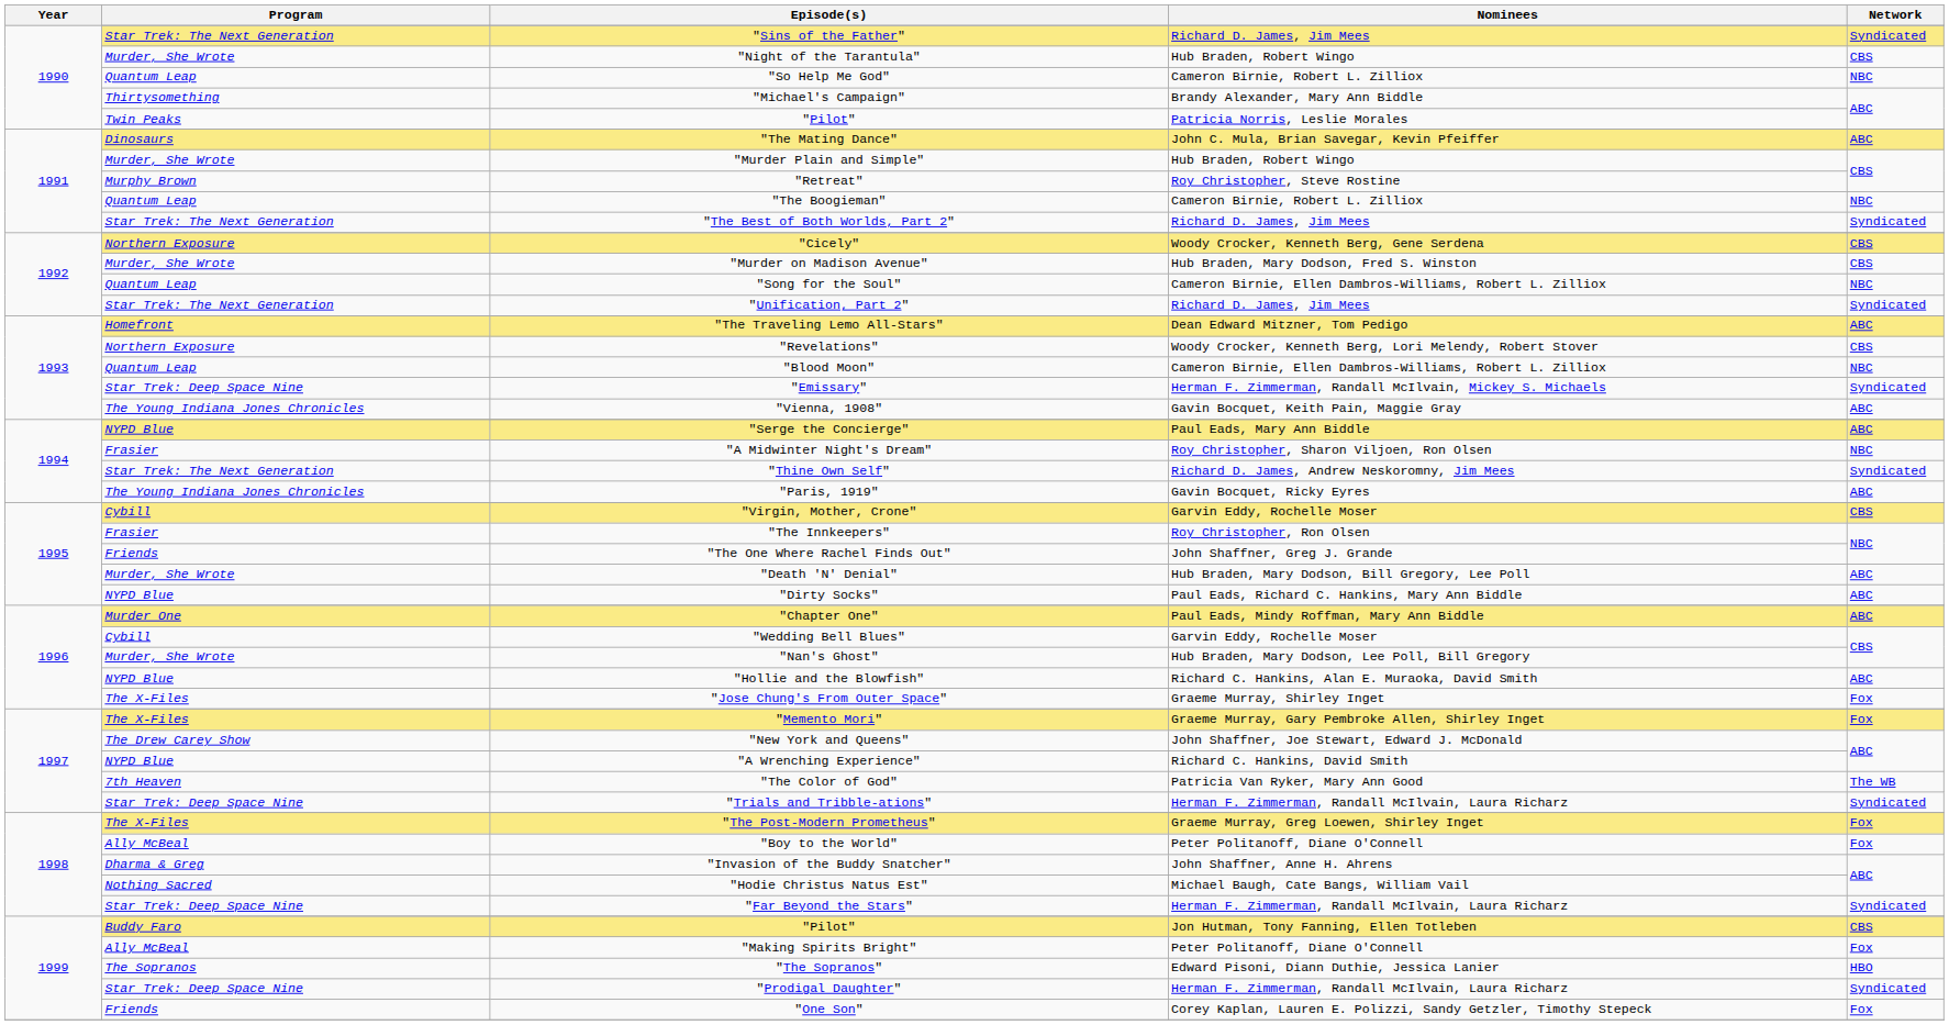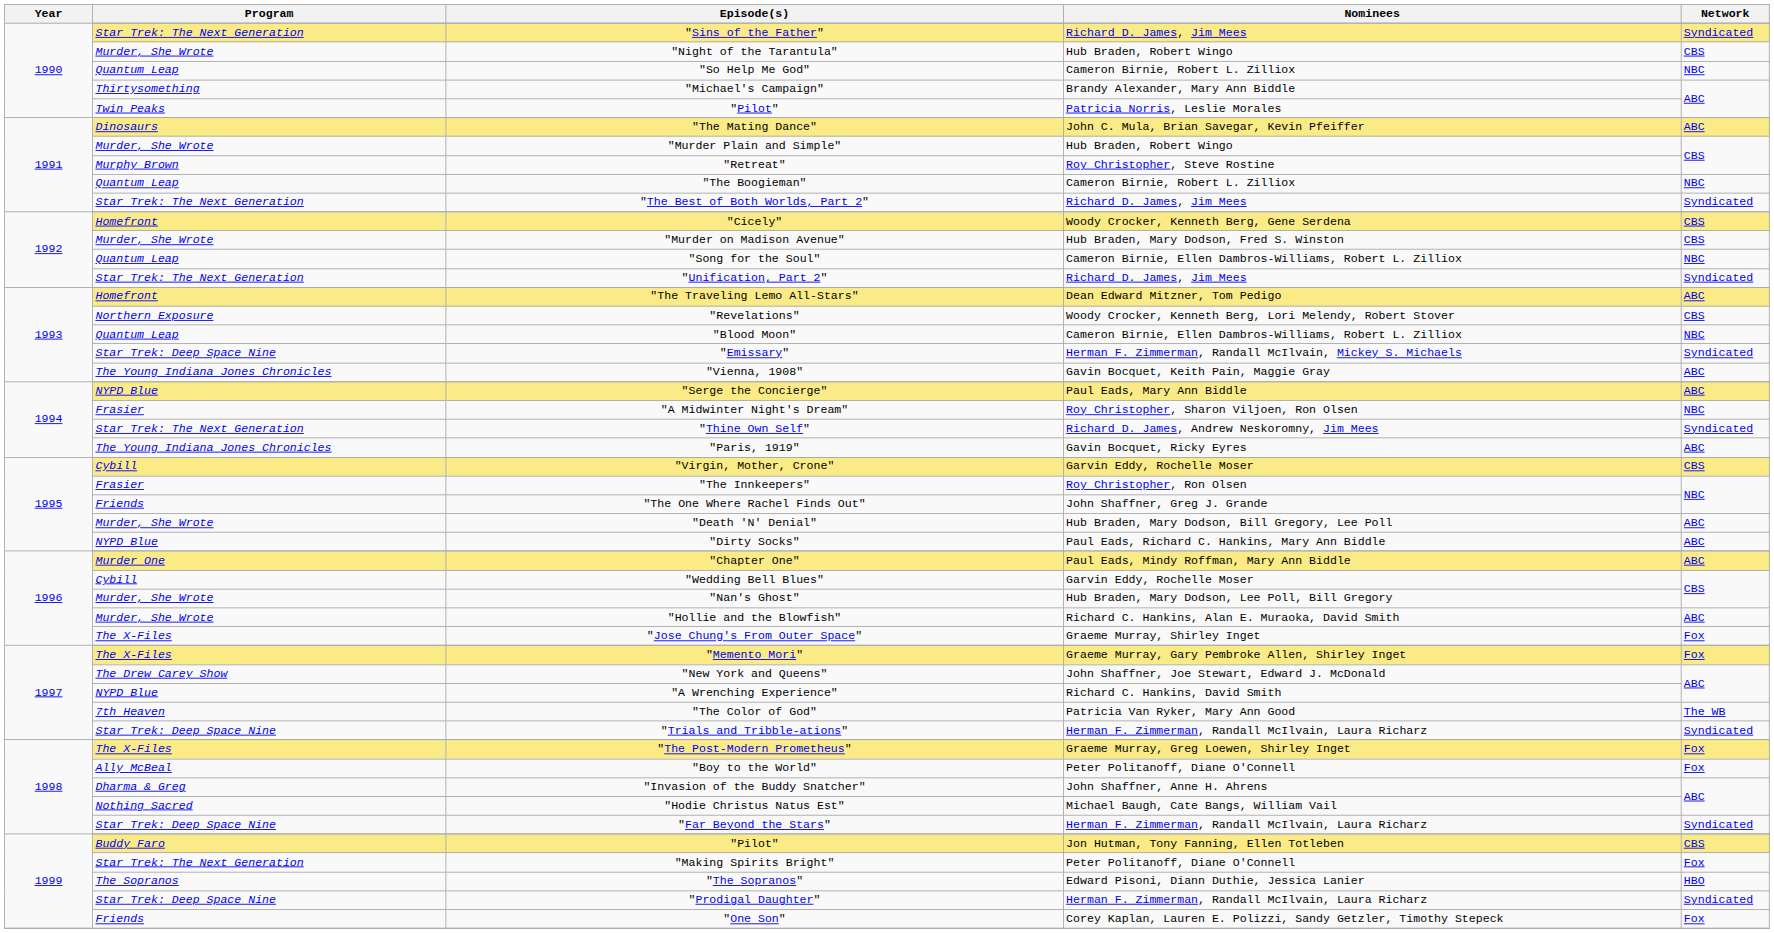 <table class="wikitable" style="width:100%">
 <tr bgcolor="#bebebe">
 <th width="5%">Year</th>
 <th width="20%">Program</th>
 <th width="35%">Episode(s)</th>
 <th width="35%">Nominees</th>
 <th width="5%">Network</th>
 </tr>
 <tr>
 <td rowspan=6 style="text-align:center"><a href='#'>1990</a><br></td>
 </tr>
 <tr style="background:#FAEB86">
 <td><em><a href='#'>Star Trek: The Next Generation</a></em></td>
 <td align=center>"<a href='#'>Sins of the Father</a>"</td>
 <td><a href='#'>Richard D. James</a>, <a href='#'>Jim Mees</a></td>
 <td><a href='#'>Syndicated</a></td>
 </tr>
 <tr>
 <td><em><a href='#'>Murder, She Wrote</a></em></td>
 <td align=center>"Night of the Tarantula"</td>
 <td>Hub Braden, Robert Wingo</td>
 <td><a href='#'>CBS</a></td>
 </tr>
 <tr>
 <td><em><a href='#'>Quantum Leap</a></em></td>
 <td align=center>"So Help Me God"</td>
 <td>Cameron Birnie, Robert L. Zilliox</td>
 <td><a href='#'>NBC</a></td>
 </tr>
 <tr>
 <td><em><a href='#'>Thirtysomething</a></em></td>
 <td align=center>"Michael's Campaign"</td>
 <td>Brandy Alexander, Mary Ann Biddle</td>
 <td rowspan=2><a href='#'>ABC</a></td>
 </tr>
 <tr>
 <td><em><a href='#'>Twin Peaks</a></em></td>
 <td align=center>"<a href='#'>Pilot</a>"</td>
 <td><a href='#'>Patricia Norris</a>, Leslie Morales</td>
 </tr>
 <tr>
 <td rowspan=6 style="text-align:center"><a href='#'>1991</a><br></td>
 </tr>
 <tr style="background:#FAEB86">
 <td><em><a href='#'>Dinosaurs</a></em></td>
 <td align=center>"The Mating Dance"</td>
 <td>John C. Mula, Brian Savegar, Kevin Pfeiffer</td>
 <td><a href='#'>ABC</a></td>
 </tr>
 <tr>
 <td><em><a href='#'>Murder, She Wrote</a></em></td>
 <td align=center>"Murder Plain and Simple"</td>
 <td>Hub Braden, Robert Wingo</td>
 <td rowspan=2><a href='#'>CBS</a></td>
 </tr>
 <tr>
 <td><em><a href='#'>Murphy Brown</a></em></td>
 <td align=center>"Retreat"</td>
 <td><a href='#'>Roy Christopher</a>, Steve Rostine</td>
 </tr>
 <tr>
 <td><em><a href='#'>Quantum Leap</a></em></td>
 <td align=center>"The Boogieman"</td>
 <td>Cameron Birnie, Robert L. Zilliox</td>
 <td><a href='#'>NBC</a></td>
 </tr>
 <tr>
 <td><em><a href='#'>Star Trek: The Next Generation</a></em></td>
 <td align=center>"<a href='#'>The Best of Both Worlds, Part 2</a>"</td>
 <td><a href='#'>Richard D. James</a>, <a href='#'>Jim Mees</a></td>
 <td><a href='#'>Syndicated</a></td>
 </tr>
 <tr>
 <td rowspan=5 style="text-align:center"><a href='#'>1992</a><br></td>
 </tr>
 <tr style="background:#FAEB86">
-<td><em><a href='#'>Northern Exposure</a></em></td>
+<td><em><a href='#'>Homefront</a></em></td>
 <td align=center>"Cicely"</td>
 <td>Woody Crocker, Kenneth Berg, Gene Serdena</td>
 <td><a href='#'>CBS</a></td>
 </tr>
 <tr>
 <td><em><a href='#'>Murder, She Wrote</a></em></td>
 <td align=center>"Murder on Madison Avenue"</td>
 <td>Hub Braden, Mary Dodson, Fred S. Winston</td>
 <td><a href='#'>CBS</a></td>
 </tr>
 <tr>
 <td><em><a href='#'>Quantum Leap</a></em></td>
 <td align=center>"Song for the Soul"</td>
 <td>Cameron Birnie, Ellen Dambros-Williams, Robert L. Zilliox</td>
 <td><a href='#'>NBC</a></td>
 </tr>
 <tr>
 <td><em><a href='#'>Star Trek: The Next Generation</a></em></td>
 <td align=center>"<a href='#'>Unification, Part 2</a>"</td>
 <td><a href='#'>Richard D. James</a>, <a href='#'>Jim Mees</a></td>
 <td><a href='#'>Syndicated</a></td>
 </tr>
 <tr>
 <td rowspan=6 style="text-align:center"><a href='#'>1993</a><br></td>
 </tr>
 <tr style="background:#FAEB86">
 <td><em><a href='#'>Homefront</a></em></td>
 <td align=center>"The Traveling Lemo All-Stars"</td>
 <td>Dean Edward Mitzner, Tom Pedigo</td>
 <td><a href='#'>ABC</a></td>
 </tr>
 <tr>
 <td><em><a href='#'>Northern Exposure</a></em></td>
 <td align=center>"Revelations"</td>
 <td>Woody Crocker, Kenneth Berg, Lori Melendy, Robert Stover</td>
 <td><a href='#'>CBS</a></td>
 </tr>
 <tr>
 <td><em><a href='#'>Quantum Leap</a></em></td>
 <td align=center>"Blood Moon"</td>
 <td>Cameron Birnie, Ellen Dambros-Williams, Robert L. Zilliox</td>
 <td><a href='#'>NBC</a></td>
 </tr>
 <tr>
 <td><em><a href='#'>Star Trek: Deep Space Nine</a></em></td>
 <td align=center>"<a href='#'>Emissary</a>"</td>
 <td><a href='#'>Herman F. Zimmerman</a>, Randall McIlvain, <a href='#'>Mickey S. Michaels</a></td>
 <td><a href='#'>Syndicated</a></td>
 </tr>
 <tr>
 <td><em><a href='#'>The Young Indiana Jones Chronicles</a></em></td>
 <td align=center>"Vienna, 1908"</td>
 <td>Gavin Bocquet, Keith Pain, Maggie Gray</td>
 <td><a href='#'>ABC</a></td>
 </tr>
 <tr>
 <td rowspan=5 style="text-align:center"><a href='#'>1994</a><br></td>
 </tr>
 <tr style="background:#FAEB86">
 <td><em><a href='#'>NYPD Blue</a></em></td>
 <td align=center>"Serge the Concierge"</td>
 <td>Paul Eads, Mary Ann Biddle</td>
 <td><a href='#'>ABC</a></td>
 </tr>
 <tr>
 <td><em><a href='#'>Frasier</a></em></td>
 <td align=center>"A Midwinter Night's Dream"</td>
 <td><a href='#'>Roy Christopher</a>, Sharon Viljoen, Ron Olsen</td>
 <td><a href='#'>NBC</a></td>
 </tr>
 <tr>
 <td><em><a href='#'>Star Trek: The Next Generation</a></em></td>
 <td align=center>"<a href='#'>Thine Own Self</a>"</td>
 <td><a href='#'>Richard D. James</a>, Andrew Neskoromny, <a href='#'>Jim Mees</a></td>
 <td><a href='#'>Syndicated</a></td>
 </tr>
 <tr>
 <td><em><a href='#'>The Young Indiana Jones Chronicles</a></em></td>
 <td align=center>"Paris, 1919"</td>
 <td>Gavin Bocquet, Ricky Eyres</td>
 <td><a href='#'>ABC</a></td>
 </tr>
 <tr>
 <td rowspan=6 style="text-align:center"><a href='#'>1995</a><br></td>
 </tr>
 <tr style="background:#FAEB86">
 <td><em><a href='#'>Cybill</a></em></td>
 <td align=center>"Virgin, Mother, Crone"</td>
 <td>Garvin Eddy, Rochelle Moser</td>
 <td><a href='#'>CBS</a></td>
 </tr>
 <tr>
 <td><em><a href='#'>Frasier</a></em></td>
 <td align=center>"The Innkeepers"</td>
 <td><a href='#'>Roy Christopher</a>, Ron Olsen</td>
 <td rowspan=2><a href='#'>NBC</a></td>
 </tr>
 <tr>
 <td><em><a href='#'>Friends</a></em></td>
 <td align=center>"The One Where Rachel Finds Out"</td>
 <td>John Shaffner, Greg J. Grande</td>
 </tr>
 <tr>
 <td><em><a href='#'>Murder, She Wrote</a></em></td>
 <td align=center>"Death 'N' Denial"</td>
 <td>Hub Braden, Mary Dodson, Bill Gregory, Lee Poll</td>
 <td><a href='#'>ABC</a></td>
 </tr>
 <tr>
 <td><em><a href='#'>NYPD Blue</a></em></td>
 <td align=center>"Dirty Socks"</td>
 <td>Paul Eads, Richard C. Hankins, Mary Ann Biddle</td>
 <td><a href='#'>ABC</a></td>
 </tr>
 <tr>
 <td rowspan=6 style="text-align:center"><a href='#'>1996</a><br></td>
 </tr>
 <tr style="background:#FAEB86">
 <td><em><a href='#'>Murder One</a></em></td>
 <td align=center>"Chapter One"</td>
 <td>Paul Eads, Mindy Roffman, Mary Ann Biddle</td>
 <td><a href='#'>ABC</a></td>
 </tr>
 <tr>
 <td><em><a href='#'>Cybill</a></em></td>
 <td align=center>"Wedding Bell Blues"</td>
 <td>Garvin Eddy, Rochelle Moser</td>
 <td rowspan=2><a href='#'>CBS</a></td>
 </tr>
 <tr>
 <td><em><a href='#'>Murder, She Wrote</a></em></td>
 <td align=center>"Nan's Ghost"</td>
 <td>Hub Braden, Mary Dodson, Lee Poll, Bill Gregory</td>
 </tr>
 <tr>
-<td><em><a href='#'>NYPD Blue</a></em></td>
+<td><em><a href='#'>Murder, She Wrote</a></em></td>
 <td align=center>"Hollie and the Blowfish"</td>
 <td>Richard C. Hankins, Alan E. Muraoka, David Smith</td>
 <td><a href='#'>ABC</a></td>
 </tr>
 <tr>
 <td><em><a href='#'>The X-Files</a></em></td>
 <td align=center>"<a href='#'>Jose Chung's From Outer Space</a>"</td>
 <td>Graeme Murray, Shirley Inget</td>
 <td><a href='#'>Fox</a></td>
 </tr>
 <tr>
 <td rowspan=6 style="text-align:center"><a href='#'>1997</a><br></td>
 </tr>
 <tr style="background:#FAEB86">
 <td><em><a href='#'>The X-Files</a></em></td>
 <td align=center>"<a href='#'>Memento Mori</a>"</td>
 <td>Graeme Murray, Gary Pembroke Allen, Shirley Inget</td>
 <td><a href='#'>Fox</a></td>
 </tr>
 <tr>
 <td><em><a href='#'>The Drew Carey Show</a></em></td>
 <td align=center>"New York and Queens"</td>
 <td>John Shaffner, Joe Stewart, Edward J. McDonald</td>
 <td rowspan=2><a href='#'>ABC</a></td>
 </tr>
 <tr>
 <td><em><a href='#'>NYPD Blue</a></em></td>
 <td align=center>"A Wrenching Experience"</td>
 <td>Richard C. Hankins, David Smith</td>
 </tr>
 <tr>
 <td><em><a href='#'>7th Heaven</a></em></td>
 <td align=center>"The Color of God"</td>
 <td>Patricia Van Ryker, Mary Ann Good</td>
 <td><a href='#'>The WB</a></td>
 </tr>
 <tr>
 <td><em><a href='#'>Star Trek: Deep Space Nine</a></em></td>
 <td align=center>"<a href='#'>Trials and Tribble-ations</a>"</td>
 <td><a href='#'>Herman F. Zimmerman</a>, Randall McIlvain, Laura Richarz</td>
 <td><a href='#'>Syndicated</a></td>
 </tr>
 <tr>
 <td rowspan=6 style="text-align:center"><a href='#'>1998</a><br></td>
 </tr>
 <tr style="background:#FAEB86">
 <td><em><a href='#'>The X-Files</a></em></td>
 <td align=center>"<a href='#'>The Post-Modern Prometheus</a>"</td>
 <td>Graeme Murray, Greg Loewen, Shirley Inget</td>
 <td><a href='#'>Fox</a></td>
 </tr>
 <tr>
 <td><em><a href='#'>Ally McBeal</a></em></td>
 <td align=center>"Boy to the World"</td>
 <td>Peter Politanoff, Diane O'Connell</td>
 <td><a href='#'>Fox</a></td>
 </tr>
 <tr>
 <td><em><a href='#'>Dharma & Greg</a></em></td>
 <td align=center>"Invasion of the Buddy Snatcher"</td>
 <td>John Shaffner, Anne H. Ahrens</td>
 <td rowspan=2><a href='#'>ABC</a></td>
 </tr>
 <tr>
 <td><em><a href='#'>Nothing Sacred</a></em></td>
 <td align=center>"Hodie Christus Natus Est"</td>
 <td>Michael Baugh, Cate Bangs, William Vail</td>
 </tr>
 <tr>
 <td><em><a href='#'>Star Trek: Deep Space Nine</a></em></td>
 <td align=center>"<a href='#'>Far Beyond the Stars</a>"</td>
 <td><a href='#'>Herman F. Zimmerman</a>, Randall McIlvain, Laura Richarz</td>
 <td><a href='#'>Syndicated</a></td>
 </tr>
 <tr>
 <td rowspan=6 style="text-align:center"><a href='#'>1999</a><br></td>
 </tr>
 <tr style="background:#FAEB86">
 <td><em><a href='#'>Buddy Faro</a></em></td>
 <td align=center>"Pilot"</td>
 <td>Jon Hutman, Tony Fanning, Ellen Totleben</td>
 <td><a href='#'>CBS</a></td>
 </tr>
 <tr>
-<td><em><a href='#'>Ally McBeal</a></em></td>
+<td><em><a href='#'>Star Trek: The Next Generation</a></em></td>
 <td align=center>"Making Spirits Bright"</td>
 <td>Peter Politanoff, Diane O'Connell</td>
 <td><a href='#'>Fox</a></td>
 </tr>
 <tr>
 <td><em><a href='#'>The Sopranos</a></em></td>
 <td align=center>"<a href='#'>The Sopranos</a>"</td>
 <td>Edward Pisoni, Diann Duthie, Jessica Lanier</td>
 <td><a href='#'>HBO</a></td>
 </tr>
 <tr>
 <td><em><a href='#'>Star Trek: Deep Space Nine</a></em></td>
 <td align=center>"<a href='#'>Prodigal Daughter</a>"</td>
 <td><a href='#'>Herman F. Zimmerman</a>, Randall McIlvain, Laura Richarz</td>
 <td><a href='#'>Syndicated</a></td>
 </tr>
 <tr>
 <td><em><a href='#'>Friends</a></em></td>
 <td align=center>"<a href='#'>One Son</a>"</td>
 <td>Corey Kaplan, Lauren E. Polizzi, Sandy Getzler, Timothy Stepeck</td>
 <td><a href='#'>Fox</a></td>
 </tr>
 <tr>
 </tr>
 </table>
